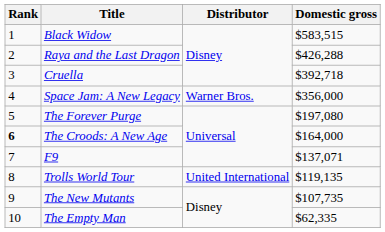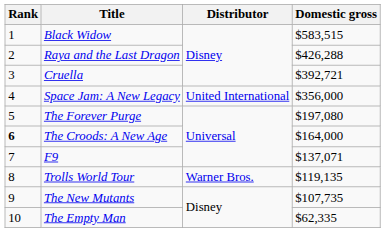 <table class="wikitable sortable" style="margin:auto; margin:auto;">
 <tr>
 <th>Rank</th>
 <th>Title</th>
 <th>Distributor</th>
 <th>Domestic gross</th>
 </tr>
 <tr>
 <td>1</td>
 <td><em><a href='#'>Black Widow</a></em></td>
 <td rowspan="3"><a href='#'>Disney</a></td>
 <td>$583,515</td>
 </tr>
 <tr>
 <td>2</td>
 <td><em><a href='#'>Raya and the Last Dragon</a></em></td>
 <td>$426,288</td>
 </tr>
 <tr>
 <td>3</td>
 <td><em><a href='#'>Cruella</a></em></td>
-<td>$392,718</td>
+<td>$392,721</td>
 </tr>
 <tr>
 <td>4</td>
 <td><em><a href='#'>Space Jam: A New Legacy</a></em></td>
-<td><a href='#'>Warner Bros.</a></td>
+<td><a href='#'>United International</a></td>
 <td>$356,000</td>
 </tr>
 <tr>
 <td>5</td>
 <td><em><a href='#'>The Forever Purge</a></em></td>
 <td rowspan="3"><a href='#'>Universal</a></td>
 <td>$197,080</td>
 </tr>
 <tr>
 <td><strong>6</strong></td>
 <td><em><a href='#'>The Croods: A New Age</a></em></td>
 <td>$164,000</td>
 </tr>
 <tr>
 <td>7</td>
 <td><em><a href='#'>F9</a></em></td>
 <td>$137,071</td>
 </tr>
 <tr>
 <td>8</td>
 <td><em><a href='#'>Trolls World Tour</a></em></td>
-<td><a href='#'>United International</a></td>
+<td><a href='#'>Warner Bros.</a></td>
 <td>$119,135</td>
 </tr>
 <tr>
 <td>9</td>
 <td><em><a href='#'>The New Mutants</a></em></td>
 <td rowspan="2">Disney</td>
 <td>$107,735</td>
 </tr>
 <tr>
 <td>10</td>
 <td><em><a href='#'>The Empty Man</a></em></td>
 <td>$62,335</td>
 </tr>
 </table>
